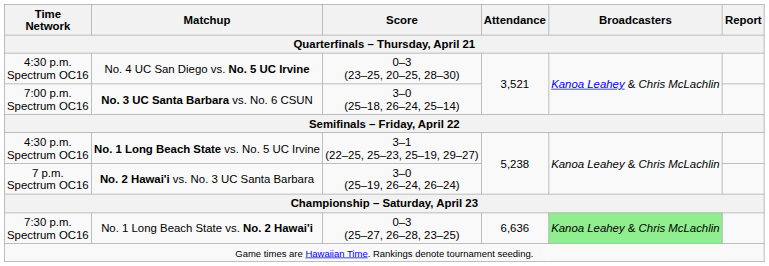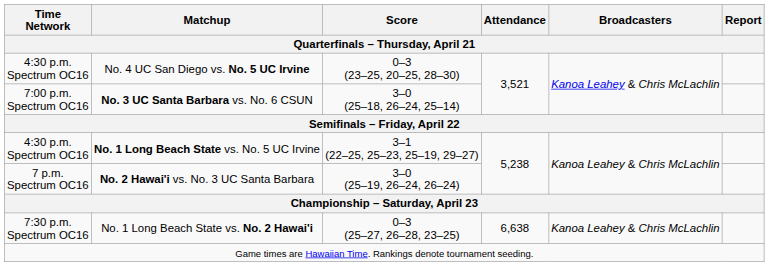 <table class="wikitable" style="font-size: 95%;text-align:center">
 <tr>
 <th>Time<br>Network</th>
 <th>Matchup</th>
 <th>Score</th>
 <th>Attendance</th>
 <th>Broadcasters</th>
 <th>Report</th>
 </tr>
 <tr>
 <th colspan=6>Quarterfinals – Thursday, April 21</th>
 </tr>
 <tr>
 <td>4:30 p.m.<br>Spectrum OC16</td>
 <td>No. 4 UC San Diego vs. <strong>No. 5 UC Irvine</strong></td>
 <td>0–3<br>(23–25, 20–25, 28–30)</td>
 <td rowspan=2>3,521</td>
 <td rowspan=2><em><a href='#'>Kanoa Leahey</a></em> & <em>Chris McLachlin</em></td>
 <td></td>
 </tr>
 <tr>
 <td>7:00 p.m.<br>Spectrum OC16</td>
 <td><strong>No. 3 UC Santa Barbara</strong> vs. No. 6 CSUN</td>
 <td>3–0<br>(25–18, 26–24, 25–14)</td>
 <td></td>
 </tr>
 <tr>
 <th colspan=6>Semifinals – Friday, April 22</th>
 </tr>
 <tr>
 <td>4:30 p.m.<br>Spectrum OC16</td>
 <td><strong>No. 1 Long Beach State</strong> vs. No. 5 UC Irvine</td>
 <td>3–1<br>(22–25, 25–23, 25–19, 29–27)</td>
 <td rowspan=2>5,238</td>
 <td rowspan=2><em>Kanoa Leahey</em> & <em>Chris McLachlin</em></td>
 <td></td>
 </tr>
 <tr>
 <td>7 p.m.<br>Spectrum OC16</td>
 <td><strong>No. 2 Hawai'i</strong> vs. No. 3 UC Santa Barbara</td>
 <td>3–0<br>(25–19, 26–24, 26–24)</td>
 <td></td>
 </tr>
 <tr>
 <th colspan=6>Championship – Saturday, April 23</th>
 </tr>
 <tr>
 <td>7:30 p.m.<br>Spectrum OC16</td>
 <td>No. 1 Long Beach State vs. <strong>No. 2 Hawai'i</strong></td>
 <td>0–3<br>(25–27, 26–28, 23–25)</td>
-<td>6,636</td>
-<td style="background: lightgreen;"><em>Kanoa Leahey</em> & <em>Chris McLachlin</em></td>
+<td>6,638</td>
+<td><em>Kanoa Leahey</em> & <em>Chris McLachlin</em></td>
 <td></td>
 </tr>
 <tr>
 <td colspan=6><small>Game times are <a href='#'>Hawaiian Time</a>. Rankings denote tournament seeding.</small></td>
 </tr>
 </table>
